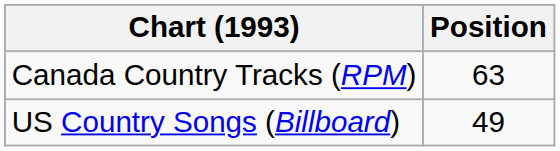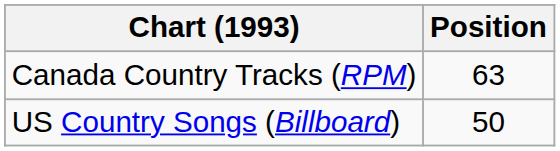 <table class="wikitable sortable">
 <tr>
 <th scope="col">Chart (1993)</th>
 <th scope="col">Position</th>
 </tr>
 <tr>
 <td>Canada Country Tracks (<em><a href='#'>RPM</a></em>)</td>
 <td align="center">63</td>
 </tr>
 <tr>
 <td>US <a href='#'>Country Songs</a> (<em><a href='#'>Billboard</a></em>)</td>
-<td align="center">49</td>
+<td align="center">50</td>
 </tr>
 </table>
